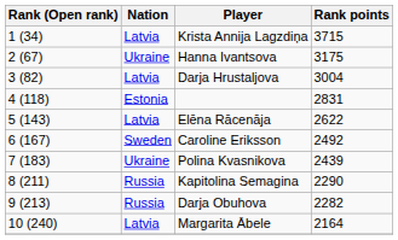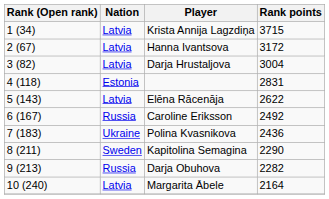 <table class="wikitable">
 <tr>
 <th>Rank (Open rank)</th>
 <th>Nation</th>
 <th>Player</th>
 <th>Rank points</th>
 </tr>
 <tr>
 <td>1 (34)</td>
 <td> <a href='#'>Latvia</a></td>
 <td>Krista Annija Lagzdiņa</td>
 <td>3715</td>
 </tr>
 <tr>
 <td>2 (67)</td>
-<td> <a href='#'>Ukraine</a></td>
+<td> <a href='#'>Latvia</a></td>
 <td>Hanna Ivantsova</td>
-<td>3175</td>
+<td>3172</td>
 </tr>
 <tr>
 <td>3 (82)</td>
 <td> <a href='#'>Latvia</a></td>
 <td>Darja Hrustaljova</td>
 <td>3004</td>
 </tr>
 <tr>
 <td>4 (118)</td>
 <td> <a href='#'>Estonia</a></td>
 <td></td>
 <td>2831</td>
 </tr>
 <tr>
 <td>5 (143)</td>
 <td> <a href='#'>Latvia</a></td>
 <td>Elēna Rācenāja</td>
 <td>2622</td>
 </tr>
 <tr>
 <td>6 (167)</td>
-<td> <a href='#'>Sweden</a></td>
+<td> <a href='#'>Russia</a></td>
 <td>Caroline Eriksson</td>
 <td>2492</td>
 </tr>
 <tr>
 <td>7 (183)</td>
 <td> <a href='#'>Ukraine</a></td>
 <td>Polina Kvasnikova</td>
-<td>2439</td>
+<td>2436</td>
 </tr>
 <tr>
 <td>8 (211)</td>
-<td> <a href='#'>Russia</a></td>
+<td> <a href='#'>Sweden</a></td>
 <td>Kapitolina Semagina</td>
 <td>2290</td>
 </tr>
 <tr>
 <td>9 (213)</td>
 <td> <a href='#'>Russia</a></td>
 <td>Darja Obuhova</td>
 <td>2282</td>
 </tr>
 <tr>
 <td>10 (240)</td>
 <td> <a href='#'>Latvia</a></td>
 <td>Margarita Ābele</td>
 <td>2164</td>
 </tr>
 <tr>
 </tr>
 </table>
